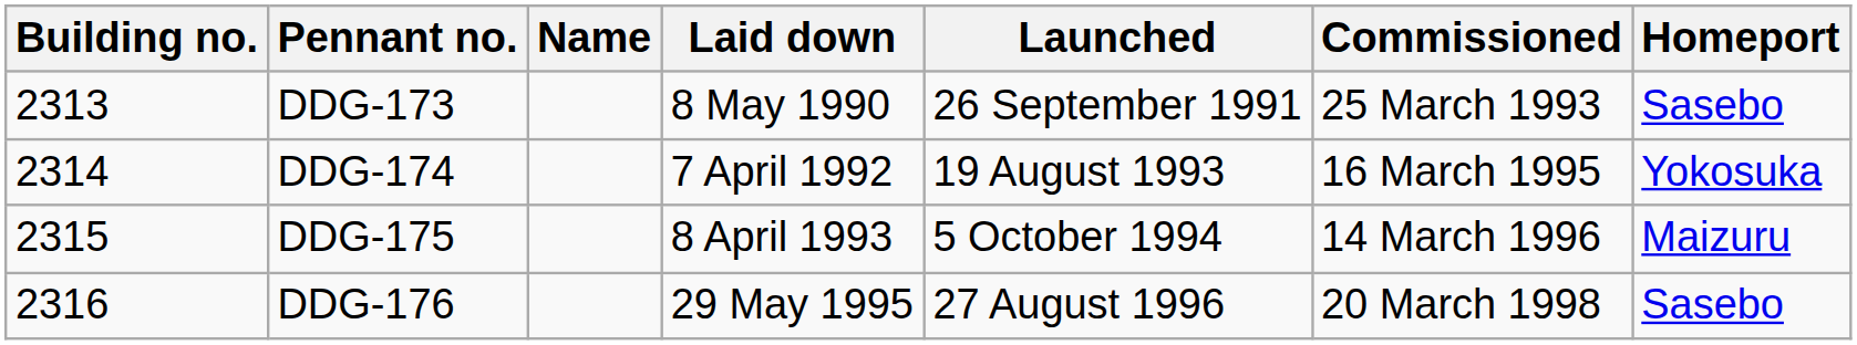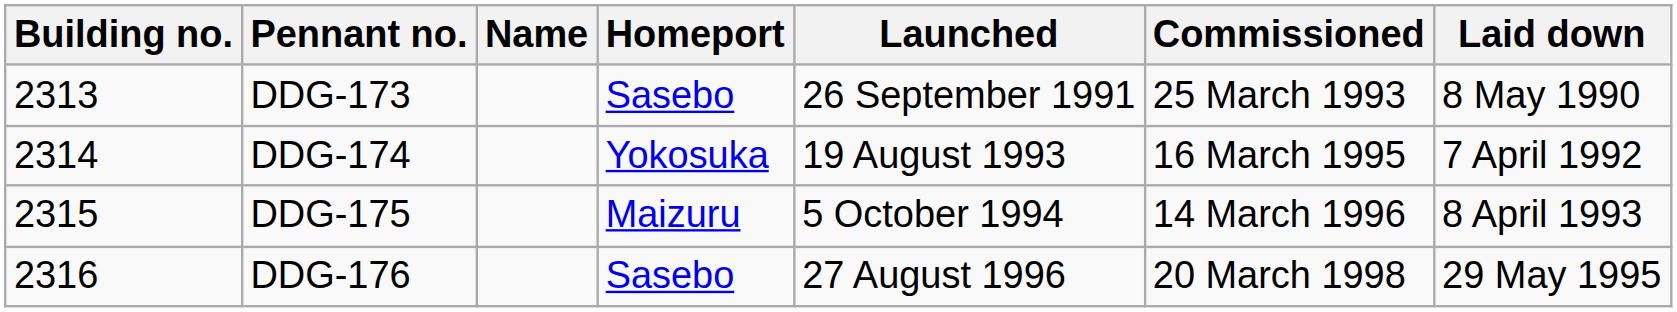 <table class=wikitable>
 <tr>
 <th>Building no.</th>
 <th>Pennant no.</th>
 <th>Name</th>
-<th>Laid down</th>
+<th>Homeport</th>
 <th>Launched</th>
 <th>Commissioned</th>
-<th>Homeport</th>
+<th>Laid down</th>
 </tr>
 <tr>
 <td>2313</td>
 <td>DDG-173</td>
 <td></td>
-<td>8 May 1990</td>
+<td><a href='#'>Sasebo</a></td>
 <td>26 September 1991</td>
 <td>25 March 1993</td>
-<td><a href='#'>Sasebo</a></td>
+<td>8 May 1990</td>
 </tr>
 <tr>
 <td>2314</td>
 <td>DDG-174</td>
 <td></td>
-<td>7 April 1992</td>
+<td><a href='#'>Yokosuka</a></td>
 <td>19 August 1993</td>
 <td>16 March 1995</td>
-<td><a href='#'>Yokosuka</a></td>
+<td>7 April 1992</td>
 </tr>
 <tr>
 <td>2315</td>
 <td>DDG-175</td>
 <td></td>
-<td>8 April 1993</td>
+<td><a href='#'>Maizuru</a></td>
 <td>5 October 1994</td>
 <td>14 March 1996</td>
-<td><a href='#'>Maizuru</a></td>
+<td>8 April 1993</td>
 </tr>
 <tr>
 <td>2316</td>
 <td>DDG-176</td>
 <td></td>
-<td>29 May 1995</td>
+<td><a href='#'>Sasebo</a></td>
 <td>27 August 1996</td>
 <td>20 March 1998</td>
-<td><a href='#'>Sasebo</a></td>
+<td>29 May 1995</td>
 </tr>
 </table>
